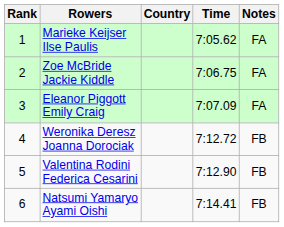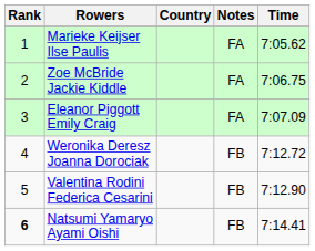 <table class="wikitable" style="text-align:center">
 <tr>
 <th>Rank</th>
 <th>Rowers</th>
 <th>Country</th>
+<th>Notes</th>
 <th>Time</th>
-<th>Notes</th>
 </tr>
 <tr bgcolor=ccffcc>
 <td>1</td>
 <td align="left"><a href='#'>Marieke Keijser</a><br><a href='#'>Ilse Paulis</a></td>
 <td align="left"></td>
+<td>FA</td>
 <td>7:05.62</td>
-<td>FA</td>
 </tr>
 <tr bgcolor=ccffcc>
 <td>2</td>
 <td align="left"><a href='#'>Zoe McBride</a><br><a href='#'>Jackie Kiddle</a></td>
 <td align="left"></td>
+<td>FA</td>
 <td>7:06.75</td>
-<td>FA</td>
 </tr>
 <tr bgcolor=ccffcc>
 <td>3</td>
 <td align="left"><a href='#'>Eleanor Piggott</a><br><a href='#'>Emily Craig</a></td>
 <td align="left"></td>
+<td>FA</td>
 <td>7:07.09</td>
-<td>FA</td>
 </tr>
 <tr>
 <td>4</td>
 <td align="left"><a href='#'>Weronika Deresz</a><br><a href='#'>Joanna Dorociak</a></td>
 <td align="left"></td>
+<td>FB</td>
 <td>7:12.72</td>
-<td>FB</td>
 </tr>
 <tr>
 <td>5</td>
 <td align="left"><a href='#'>Valentina Rodini</a><br><a href='#'>Federica Cesarini</a></td>
 <td align="left"></td>
+<td>FB</td>
 <td>7:12.90</td>
-<td>FB</td>
 </tr>
 <tr>
-<td>6</td>
+<td><strong>6</strong></td>
 <td align="left"><a href='#'>Natsumi Yamaryo</a><br><a href='#'>Ayami Oishi</a></td>
 <td align="left"></td>
+<td>FB</td>
 <td>7:14.41</td>
-<td>FB</td>
 </tr>
 </table>
